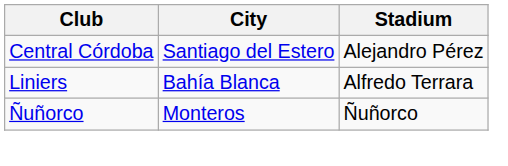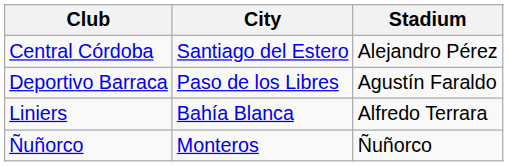 <table class="wikitable sortable">
 <tr>
 <th>Club</th>
 <th>City</th>
 <th>Stadium</th>
 </tr>
 <tr>
 <td> <a href='#'>Central Córdoba</a></td>
 <td><a href='#'>Santiago del Estero</a></td>
 <td>Alejandro Pérez</td>
 </tr>
 <tr>
+<td>  <a href='#'>Deportivo Barraca</a></td>
+<td><a href='#'>Paso de los Libres</a></td>
+<td>Agustín Faraldo</td>
+</tr>
+<tr>
 <td> <a href='#'>Liniers</a></td>
 <td><a href='#'>Bahía Blanca</a></td>
 <td>Alfredo Terrara</td>
 </tr>
 <tr>
 <td> <a href='#'>Ñuñorco</a></td>
 <td><a href='#'>Monteros</a></td>
 <td>Ñuñorco</td>
 </tr>
 </table>
